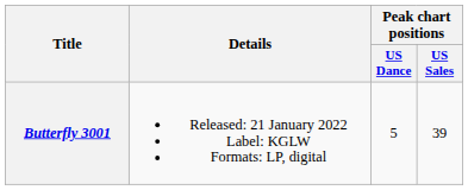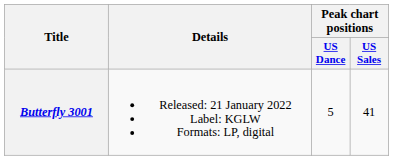 <table class="wikitable plainrowheaders" style="text-align:center;">
 <tr>
 <th scope="col" rowspan="2" style="width:8em;">Title</th>
 <th scope="col" rowspan="2" style="width:16em;">Details</th>
 <th scope="col" colspan="2">Peak chart positions</th>
 </tr>
 <tr>
 <th scope="col" style="width:3em;font-size:90%;"><a href='#'>US<br>Dance</a><br></th>
 <th scope="col" style="width:3em;font-size:90%;"><a href='#'>US<br>Sales</a><br></th>
 </tr>
 <tr>
 <th scope="row"><em><a href='#'>Butterfly 3001</a></em></th>
 <td><br><ul><li>Released: 21 January 2022</li><li>Label: KGLW</li><li>Formats: LP, digital</li></ul></td>
 <td>5</td>
-<td>39</td>
+<td>41</td>
 </tr>
 </table>
